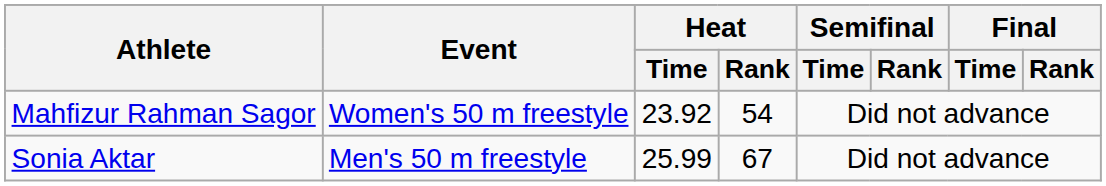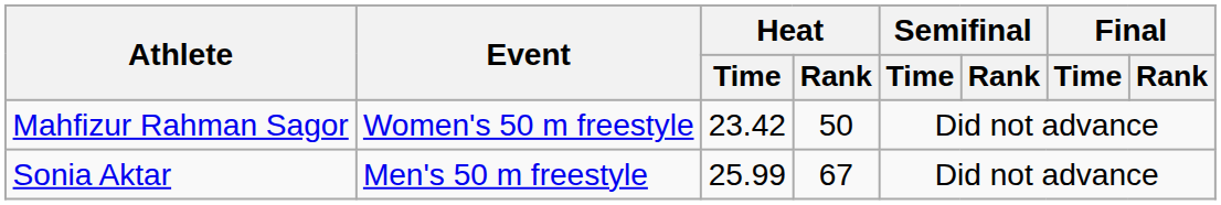 <table class=wikitable style="font-size:90%">
 <tr>
 <th rowspan="2">Athlete</th>
 <th rowspan="2">Event</th>
 <th colspan="2">Heat</th>
 <th colspan="2">Semifinal</th>
 <th colspan="2">Final</th>
 </tr>
 <tr style="font-size:95%">
 <th>Time</th>
 <th>Rank</th>
 <th>Time</th>
 <th>Rank</th>
 <th>Time</th>
 <th>Rank</th>
 </tr>
 <tr align=center>
 <td align=left><a href='#'>Mahfizur Rahman Sagor</a></td>
 <td align=left><a href='#'>Women's 50 m freestyle</a></td>
-<td>23.92</td>
-<td>54</td>
+<td>23.42</td>
+<td>50</td>
 <td colspan=4>Did not advance</td>
 </tr>
 <tr align=center>
 <td align=left><a href='#'>Sonia Aktar</a></td>
 <td align=left><a href='#'>Men's 50 m freestyle</a></td>
 <td>25.99</td>
 <td>67</td>
 <td colspan=4>Did not advance</td>
 </tr>
 </table>
